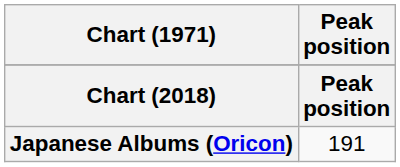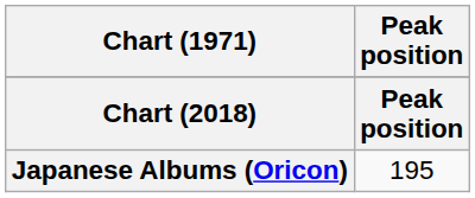 <table class="wikitable sortable plainrowheaders" style="text-align:center">
 <tr>
 <th scope="col">Chart (1971)</th>
 <th scope="col">Peak<br> position</th>
 </tr>
 <tr>
 </tr>
 <tr>
 </tr>
 <tr>
 <th scope="col">Chart (2018)</th>
 <th scope="col">Peak<br> position</th>
 </tr>
 <tr>
 <th scope="row">Japanese Albums (<a href='#'>Oricon</a>)</th>
-<td>191</td>
+<td>195</td>
 </tr>
 </table>
